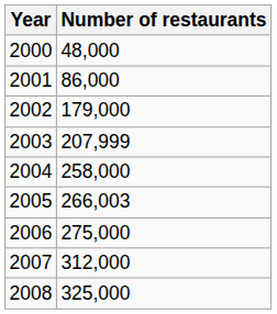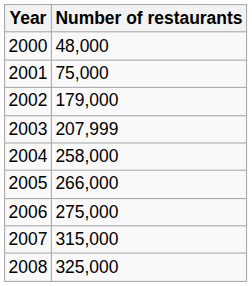 <table class="wikitable">
 <tr>
 <th>Year</th>
 <th>Number of restaurants</th>
 </tr>
 <tr>
 <td>2000</td>
 <td>48,000</td>
 </tr>
 <tr>
 <td>2001</td>
-<td>86,000</td>
+<td>75,000</td>
 </tr>
 <tr>
 <td>2002</td>
 <td>179,000</td>
 </tr>
 <tr>
 <td>2003</td>
 <td>207,999</td>
 </tr>
 <tr>
 <td>2004</td>
 <td>258,000</td>
 </tr>
 <tr>
 <td>2005</td>
-<td>266,003</td>
+<td>266,000</td>
 </tr>
 <tr>
 <td>2006</td>
 <td>275,000</td>
 </tr>
 <tr>
 <td>2007</td>
-<td>312,000</td>
+<td>315,000</td>
 </tr>
 <tr>
 <td>2008</td>
 <td>325,000</td>
 </tr>
 </table>
